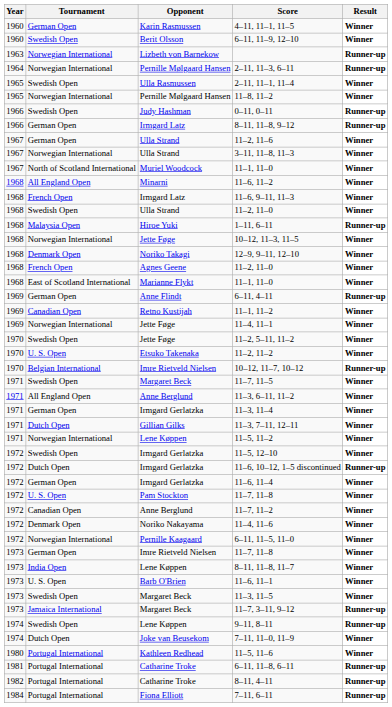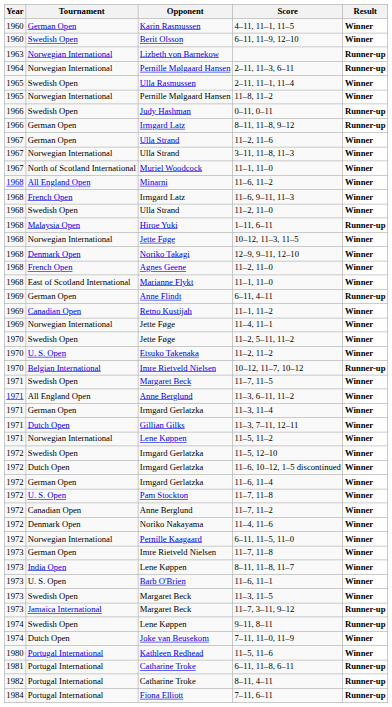 <table class="sortable wikitable" style="font-size:90%;">
 <tr>
 <th>Year</th>
 <th>Tournament</th>
 <th>Opponent</th>
 <th>Score</th>
 <th>Result</th>
 </tr>
 <tr>
 <td align="center">1960</td>
 <td align="left"><a href='#'>German Open</a></td>
 <td align="left"> <a href='#'>Karin Rasmussen</a></td>
 <td align="left">4–11, 11–1, 11–5</td>
 <td style="text-align:left; background:white"> <strong>Winner</strong></td>
 </tr>
 <tr>
 <td align="center">1960</td>
 <td align="left"><a href='#'>Swedish Open</a></td>
 <td align="left"> <a href='#'>Berit Olsson</a></td>
 <td align="left">6–11, 11–9, 12–10</td>
 <td style="text-align:left; background:white"> <strong>Winner</strong></td>
 </tr>
 <tr>
 <td align="center">1963</td>
 <td align="left"><a href='#'>Norwegian International</a></td>
 <td align="left"> <a href='#'>Lizbeth von Barnekow</a></td>
 <td align="left"></td>
 <td style="text-align:left; background:white"> <strong>Runner-up</strong></td>
 </tr>
 <tr>
 <td align="center">1964</td>
 <td align="left">Norwegian International</td>
 <td align="left"> <a href='#'>Pernille Mølgaard Hansen</a></td>
 <td align="left">2–11, 11–3, 6–11</td>
 <td style="text-align:left; background:white"> <strong>Runner-up</strong></td>
 </tr>
 <tr>
 <td align="center">1965</td>
 <td align="left">Swedish Open</td>
 <td align="left"> <a href='#'>Ulla Rasmussen</a></td>
 <td align="left">2–11, 11–1, 11–4</td>
 <td style="text-align:left; background:white"> <strong>Winner</strong></td>
 </tr>
 <tr>
 <td align="center">1965</td>
 <td align="left">Norwegian International</td>
 <td align="left"> Pernille Mølgaard Hansen</td>
 <td align="left">11–8, 11–2</td>
 <td style="text-align:left; background:white"> <strong>Winner</strong></td>
 </tr>
 <tr>
 <td align="center">1966</td>
 <td align="left">Swedish Open</td>
 <td align="left"> <a href='#'>Judy Hashman</a></td>
 <td align="left">0–11, 0–11</td>
 <td style="text-align:left; background:white"> <strong>Runner-up</strong></td>
 </tr>
 <tr>
 <td align="center">1966</td>
 <td align="left">German Open</td>
 <td align="left"> <a href='#'>Irmgard Latz</a></td>
 <td align="left">8–11, 11–8, 9–12</td>
 <td style="text-align:left; background:white"> <strong>Runner-up</strong></td>
 </tr>
 <tr>
 <td align="center">1967</td>
 <td align="left">German Open</td>
 <td align="left"> <a href='#'>Ulla Strand</a></td>
 <td align="left">11–2, 11–6</td>
 <td style="text-align:left; background:white"> <strong>Winner</strong></td>
 </tr>
 <tr>
 <td align="center">1967</td>
 <td align="left">Norwegian International</td>
 <td align="left"> Ulla Strand</td>
 <td align="left">3–11, 11–8, 11–3</td>
 <td style="text-align:left; background:white"> <strong>Winner</strong></td>
 </tr>
 <tr>
 <td align="center">1967</td>
 <td align="left">North of Scotland International</td>
 <td align="left"> <a href='#'>Muriel Woodcock</a></td>
 <td align="left">11–1, 11–0</td>
 <td style="text-align:left; background:white"> <strong>Winner</strong></td>
 </tr>
 <tr>
 <td align="center"><a href='#'>1968</a></td>
 <td align="left"><a href='#'>All England Open</a></td>
 <td align="left"> <a href='#'>Minarni</a></td>
 <td align="left">11–6, 11–2</td>
 <td style="text-align:left; background:white"> <strong>Winner</strong></td>
 </tr>
 <tr>
 <td align="center">1968</td>
 <td align="left"><a href='#'>French Open</a></td>
 <td align="left"> Irmgard Latz</td>
 <td align="left">11–6, 9–11, 11–3</td>
 <td style="text-align:left; background:white"> <strong>Winner</strong></td>
 </tr>
 <tr>
 <td align="center">1968</td>
 <td align="left">Swedish Open</td>
 <td align="left"> Ulla Strand</td>
 <td align="left">11–2, 11–0</td>
 <td style="text-align:left; background:white"> <strong>Winner</strong></td>
 </tr>
 <tr>
 <td align="center">1968</td>
 <td align="left"><a href='#'>Malaysia Open</a></td>
 <td align="left"> <a href='#'>Hiroe Yuki</a></td>
 <td align="left">1–11, 6–11</td>
 <td style="text-align:left; background:white"> <strong>Runner-up</strong></td>
 </tr>
 <tr>
 <td align="center">1968</td>
 <td align="left">Norwegian International</td>
 <td align="left"> <a href='#'>Jette Føge</a></td>
 <td align="left">10–12, 11–3, 11–5</td>
 <td style="text-align:left; background:white"> <strong>Winner</strong></td>
 </tr>
 <tr>
 <td align="center">1968</td>
 <td align="left"><a href='#'>Denmark Open</a></td>
 <td align="left"> <a href='#'>Noriko Takagi</a></td>
 <td align="left">12–9, 9–11, 12–10</td>
 <td style="text-align:left; background:white"> <strong>Winner</strong></td>
 </tr>
 <tr>
 <td align="center">1968</td>
 <td align="left"><a href='#'>French Open</a></td>
 <td align="left"> <a href='#'>Agnes Geene</a></td>
 <td align="left">11–2, 11–0</td>
 <td style="text-align:left; background:white"> <strong>Winner</strong></td>
 </tr>
 <tr>
 <td align="center">1968</td>
 <td align="left">East of Scotland International</td>
 <td align="left"> <a href='#'>Marianne Flykt</a></td>
 <td align="left">11–1, 11–0</td>
 <td style="text-align:left; background:white"> <strong>Winner</strong></td>
 </tr>
 <tr>
 <td align="center">1969</td>
 <td align="left">German Open</td>
 <td align="left"> <a href='#'>Anne Flindt</a></td>
 <td align="left">6–11, 4–11</td>
 <td style="text-align:left; background:white"> <strong>Runner-up</strong></td>
 </tr>
 <tr>
 <td align="center">1969</td>
 <td align="left"><a href='#'>Canadian Open</a></td>
 <td align="left"> <a href='#'>Retno Kustijah</a></td>
 <td align="left">11–1, 11–2</td>
 <td style="text-align:left; background:white"> <strong>Winner</strong></td>
 </tr>
 <tr>
 <td align="center">1969</td>
 <td align="left">Norwegian International</td>
 <td align="left"> Jette Føge</td>
 <td align="left">11–4, 11–1</td>
 <td style="text-align:left; background:white"> <strong>Winner</strong></td>
 </tr>
 <tr>
 <td align="center">1970</td>
 <td align="left">Swedish Open</td>
 <td align="left"> Jette Føge</td>
 <td align="left">11–2, 5–11, 11–2</td>
 <td style="text-align:left; background:white"> <strong>Winner</strong></td>
 </tr>
 <tr>
 <td align="center">1970</td>
 <td align="left"><a href='#'>U. S. Open</a></td>
 <td align="left"> <a href='#'>Etsuko Takenaka</a></td>
 <td align="left">11–2, 11–2</td>
 <td style="text-align:left; background:white"> <strong>Winner</strong></td>
 </tr>
 <tr>
 <td align="center">1970</td>
 <td align="left"><a href='#'>Belgian International</a></td>
 <td align="left"> <a href='#'>Imre Rietveld Nielsen</a></td>
 <td align="left">10–12, 11–7, 10–12</td>
 <td style="text-align:left; background:white"> <strong>Runner-up</strong></td>
 </tr>
 <tr>
 <td align="center">1971</td>
 <td align="left">Swedish Open</td>
 <td align="left"> <a href='#'>Margaret Beck</a></td>
 <td align="left">11–7, 11–5</td>
 <td style="text-align:left; background:white"> <strong>Winner</strong></td>
 </tr>
 <tr>
 <td align="center"><a href='#'>1971</a></td>
 <td align="left">All England Open</td>
 <td align="left"> <a href='#'>Anne Berglund</a></td>
 <td align="left">11–3, 6–11, 11–2</td>
 <td style="text-align:left; background:white"> <strong>Winner</strong></td>
 </tr>
 <tr>
 <td align="center">1971</td>
 <td align="left">German Open</td>
 <td align="left"> Irmgard Gerlatzka</td>
 <td align="left">11–3, 11–4</td>
 <td style="text-align:left; background:white"> <strong>Winner</strong></td>
 </tr>
 <tr>
 <td align="center">1971</td>
 <td align="left"><a href='#'>Dutch Open</a></td>
 <td align="left"> <a href='#'>Gillian Gilks</a></td>
 <td align="left">11–3, 7–11, 12–11</td>
 <td style="text-align:left; background:white"> <strong>Winner</strong></td>
 </tr>
 <tr>
 <td align="center">1971</td>
 <td align="left">Norwegian International</td>
 <td align="left"> <a href='#'>Lene Køppen</a></td>
 <td align="left">11–5, 11–2</td>
 <td style="text-align:left; background:white"> <strong>Winner</strong></td>
 </tr>
 <tr>
 <td align="center">1972</td>
 <td align="left">Swedish Open</td>
 <td align="left"> Irmgard Gerlatzka</td>
 <td align="left">11–5, 12–10</td>
 <td style="text-align:left; background:white"> <strong>Winner</strong></td>
 </tr>
 <tr>
 <td align="center">1972</td>
 <td align="left">Dutch Open</td>
 <td align="left"> Irmgard Gerlatzka</td>
 <td align="left">11–6, 10–12, 1–5 discontinued</td>
-<td style="text-align:left; background:white"> <strong>Runner-up</strong></td>
+<td style="text-align:left; background:white"> <strong>Winner</strong></td>
 </tr>
 <tr>
 <td align="center">1972</td>
 <td align="left">German Open</td>
 <td align="left"> Irmgard Gerlatzka</td>
 <td align="left">11–6, 11–4</td>
 <td style="text-align:left; background:white"> <strong>Winner</strong></td>
 </tr>
 <tr>
 <td align="center">1972</td>
 <td align="left"><a href='#'>U. S. Open</a></td>
 <td align="left"> <a href='#'>Pam Stockton</a></td>
 <td align="left">11–7, 11–8</td>
 <td style="text-align:left; background:white"> <strong>Winner</strong></td>
 </tr>
 <tr>
 <td align="center">1972</td>
 <td align="left">Canadian Open</td>
 <td align="left"> Anne Berglund</td>
 <td align="left">11–7, 11–2</td>
 <td style="text-align:left; background:white"> <strong>Winner</strong></td>
 </tr>
 <tr>
 <td align="center">1972</td>
 <td align="left">Denmark Open</td>
 <td align="left"> Noriko Nakayama</td>
 <td align="left">11–4, 11–6</td>
 <td style="text-align:left; background:white"> <strong>Winner</strong></td>
 </tr>
 <tr>
 <td align="center">1972</td>
 <td align="left">Norwegian International</td>
 <td align="left"> <a href='#'>Pernille Kaagaard</a></td>
 <td align="left">6–11, 11–5, 11–0</td>
 <td style="text-align:left; background:white"> <strong>Winner</strong></td>
 </tr>
 <tr>
 <td align="center">1973</td>
 <td align="left">German Open</td>
 <td align="left"> Imre Rietveld Nielsen</td>
 <td align="left">11–7, 11–8</td>
 <td style="text-align:left; background:white"> <strong>Winner</strong></td>
 </tr>
 <tr>
 <td align="center">1973</td>
 <td align="left"><a href='#'>India Open</a></td>
 <td align="left"> Lene Køppen</td>
 <td align="left">8–11, 11–8, 11–7</td>
 <td style="text-align:left; background:white"> <strong>Winner</strong></td>
 </tr>
 <tr>
 <td align="center">1973</td>
 <td align="left">U. S.  Open</td>
 <td align="left"> <a href='#'>Barb O'Brien</a></td>
 <td align="left">11–6, 11–1</td>
 <td style="text-align:left; background:white"> <strong>Winner</strong></td>
 </tr>
 <tr>
 <td align="center">1973</td>
 <td align="left">Swedish Open</td>
 <td align="left"> Margaret Beck</td>
 <td align="left">11–3, 11–5</td>
 <td style="text-align:left; background:white"> <strong>Winner</strong></td>
 </tr>
 <tr>
 <td align="center">1973</td>
 <td align="left"><a href='#'>Jamaica International</a></td>
 <td align="left"> Margaret Beck</td>
 <td align="left">11–7, 3–11, 9–12</td>
 <td style="text-align:left; background:white"> <strong>Runner-up</strong></td>
 </tr>
 <tr>
 <td align="center">1974</td>
 <td align="left">Swedish Open</td>
 <td align="left"> Lene Køppen</td>
 <td align="left">9–11, 8–11</td>
 <td style="text-align:left; background:white"> <strong>Runner-up</strong></td>
 </tr>
 <tr>
 <td align="center">1974</td>
 <td align="left">Dutch Open</td>
 <td align="left"> <a href='#'>Joke van Beusekom</a></td>
 <td align="left">7–11, 11–0, 11–9</td>
 <td style="text-align:left; background:white"> <strong>Winner</strong></td>
 </tr>
 <tr>
 <td align="center">1980</td>
 <td align="left"><a href='#'>Portugal International</a></td>
 <td align="left"> <a href='#'>Kathleen Redhead</a></td>
 <td align="left">11–5, 11–6</td>
 <td style="text-align:left; background:white"> <strong>Winner</strong></td>
 </tr>
 <tr>
 <td align="center">1981</td>
 <td align="left">Portugal International</td>
 <td align="left"> <a href='#'>Catharine Troke</a></td>
 <td align="left">6–11, 11–8, 6–11</td>
 <td style="text-align:left; background:white"> <strong>Runner-up</strong></td>
 </tr>
 <tr>
 <td align="center">1982</td>
 <td align="left">Portugal International</td>
 <td align="left"> Catharine Troke</td>
 <td align="left">8–11, 4–11</td>
 <td style="text-align:left; background:white"> <strong>Runner-up</strong></td>
 </tr>
 <tr>
 <td align="center">1984</td>
 <td align="left">Portugal International</td>
 <td align="left"> <a href='#'>Fiona Elliott</a></td>
 <td align="left">7–11, 6–11</td>
 <td style="text-align:left; background:white"> <strong>Runner-up</strong></td>
 </tr>
 </table>
